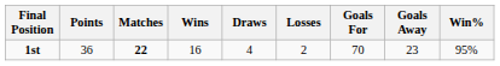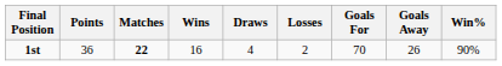 <table class="wikitable" style="font-size: 95%; text-align: center;">
 <tr>
 <th width=60>Final Position</th>
 <th width=60>Points</th>
 <th width=60>Matches</th>
 <th width=60>Wins</th>
 <th width=60>Draws</th>
 <th width=60>Losses</th>
 <th width=60>Goals For</th>
 <th width=60>Goals Away</th>
 <th width=60>Win%</th>
 </tr>
 <tr>
 <td><strong>1st</strong></td>
 <td>36</td>
 <td><strong>22</strong></td>
 <td>16</td>
 <td>4</td>
 <td>2</td>
 <td>70</td>
-<td>23</td>
-<td>95%</td>
+<td>26</td>
+<td>90%</td>
 </tr>
 </table>
